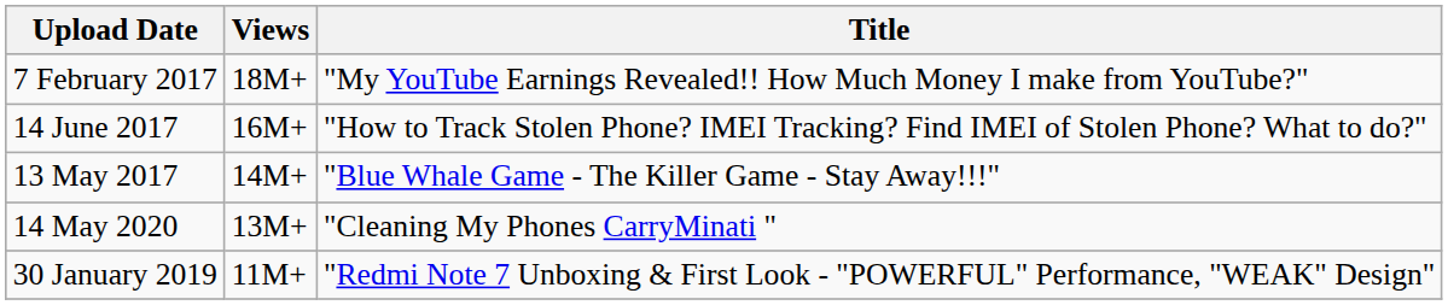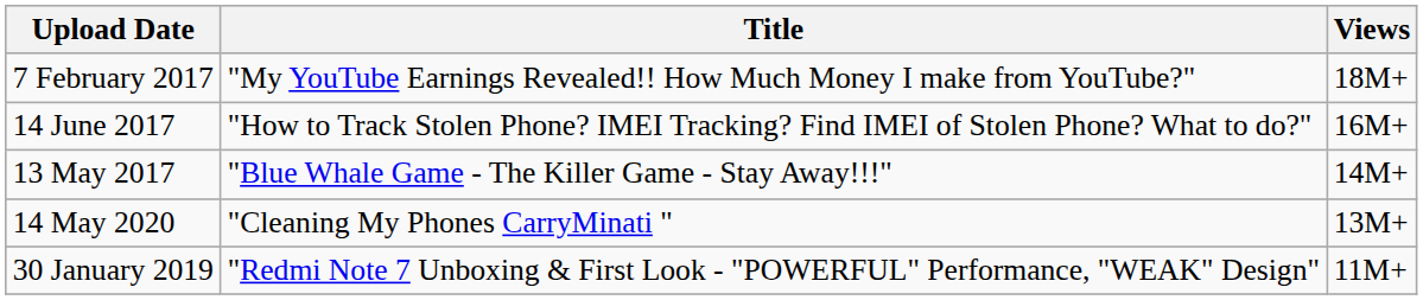 <table class="wikitable sortable">
 <tr>
 <th>Upload Date</th>
+<th>Title</th>
 <th>Views</th>
-<th>Title</th>
 </tr>
 <tr>
 <td>7 February 2017</td>
+<td>"My <a href='#'>YouTube</a> Earnings Revealed!! How Much Money I make from YouTube?"</td>
 <td>18M+</td>
-<td>"My <a href='#'>YouTube</a> Earnings Revealed!! How Much Money I make from YouTube?"</td>
 </tr>
 <tr>
 <td>14 June 2017</td>
+<td>"How to Track Stolen Phone? IMEI Tracking? Find IMEI of Stolen Phone? What to do?"</td>
 <td>16M+</td>
-<td>"How to Track Stolen Phone? IMEI Tracking? Find IMEI of Stolen Phone? What to do?"</td>
 </tr>
 <tr>
 <td>13 May 2017</td>
+<td>"<a href='#'>Blue Whale Game</a> - The Killer Game - Stay Away!!!"</td>
 <td>14M+</td>
-<td>"<a href='#'>Blue Whale Game</a> - The Killer Game - Stay Away!!!"</td>
 </tr>
 <tr>
 <td>14 May 2020</td>
+<td>"Cleaning My Phones <a href='#'>CarryMinati</a> "</td>
 <td>13M+</td>
-<td>"Cleaning My Phones <a href='#'>CarryMinati</a> "</td>
 </tr>
 <tr>
 <td>30 January 2019</td>
+<td>"<a href='#'>Redmi Note 7</a> Unboxing & First Look - "POWERFUL" Performance, "WEAK" Design"</td>
 <td>11M+</td>
-<td>"<a href='#'>Redmi Note 7</a> Unboxing & First Look - "POWERFUL" Performance, "WEAK" Design"</td>
 </tr>
 </table>
